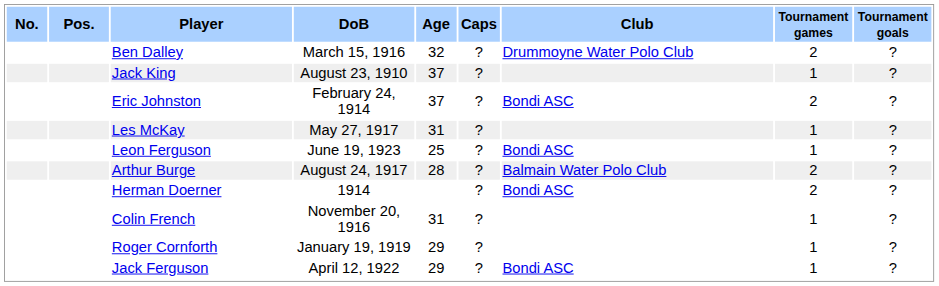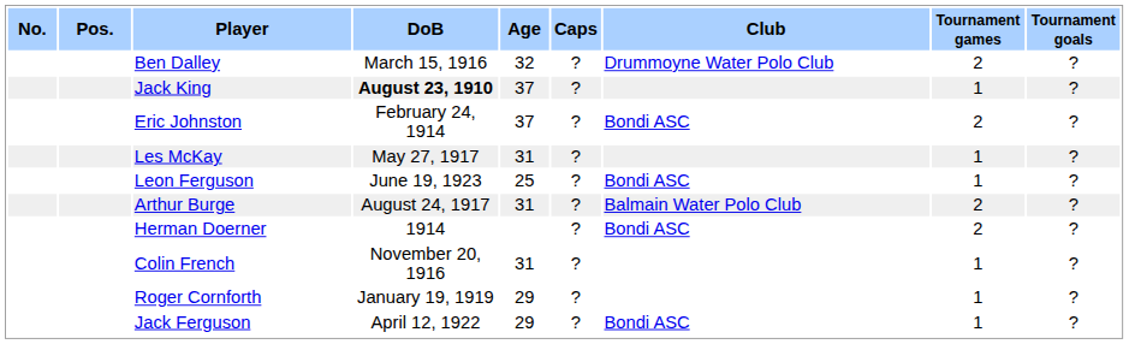 <table border="0" width="80%" style="border: 1px solid #999; background-color:#FFFFFF; text-align:center">
 <tr align="center" bgcolor="#AAD0FF">
 <th width=4%>No.</th>
 <th width=6%>Pos.</th>
 <th width=18%>Player</th>
 <th width=12%>DoB</th>
 <th width=4%>Age</th>
 <th width=4%>Caps</th>
 <th width=27%>Club</th>
 <th width=6%><small>Tournament<br>games</small></th>
 <th width=6%><small>Tournament<br>goals</small></th>
 </tr>
 <tr>
 <td></td>
 <td></td>
 <td align="left"><a href='#'>Ben Dalley</a></td>
 <td>March 15, 1916</td>
 <td>32</td>
 <td>?</td>
 <td align="left"> <a href='#'>Drummoyne Water Polo Club</a></td>
 <td>2</td>
 <td>?</td>
 </tr>
 <tr bgcolor="#EFEFEF">
 <td></td>
 <td></td>
 <td align="left"><a href='#'>Jack King</a></td>
-<td>August 23, 1910</td>
+<td><strong>August 23, 1910</strong></td>
 <td>37</td>
 <td>?</td>
 <td align="left"></td>
 <td>1</td>
 <td>?</td>
 </tr>
 <tr>
 <td></td>
 <td></td>
 <td align="left"><a href='#'>Eric Johnston</a></td>
 <td>February 24, 1914</td>
 <td>37</td>
 <td>?</td>
 <td align="left"> <a href='#'>Bondi ASC</a></td>
 <td>2</td>
 <td>?</td>
 </tr>
 <tr bgcolor="#EFEFEF">
 <td></td>
 <td></td>
 <td align="left"><a href='#'>Les McKay</a></td>
 <td>May 27, 1917</td>
 <td>31</td>
 <td>?</td>
 <td align="left"></td>
 <td>1</td>
 <td>?</td>
 </tr>
 <tr>
 <td></td>
 <td></td>
 <td align="left"><a href='#'>Leon Ferguson</a></td>
 <td>June 19, 1923</td>
 <td>25</td>
 <td>?</td>
 <td align="left"> <a href='#'>Bondi ASC</a></td>
 <td>1</td>
 <td>?</td>
 </tr>
 <tr bgcolor="#EFEFEF">
 <td></td>
 <td></td>
 <td align="left"><a href='#'>Arthur Burge</a></td>
 <td>August 24, 1917</td>
-<td>28</td>
+<td>31</td>
 <td>?</td>
 <td align="left"> <a href='#'>Balmain Water Polo Club</a></td>
 <td>2</td>
 <td>?</td>
 </tr>
 <tr>
 <td></td>
 <td></td>
 <td align="left"><a href='#'>Herman Doerner</a></td>
 <td>1914</td>
 <td></td>
 <td>?</td>
 <td align="left"> <a href='#'>Bondi ASC</a></td>
 <td>2</td>
 <td>?</td>
 </tr>
 <tr>
 <td></td>
 <td></td>
 <td align="left"><a href='#'>Colin French</a></td>
 <td>November 20, 1916</td>
 <td>31</td>
 <td>?</td>
 <td align="left"></td>
 <td>1</td>
 <td>?</td>
 </tr>
 <tr>
 <td></td>
 <td></td>
 <td align="left"><a href='#'>Roger Cornforth</a></td>
 <td>January 19, 1919</td>
 <td>29</td>
 <td>?</td>
 <td align="left"></td>
 <td>1</td>
 <td>?</td>
 </tr>
 <tr>
 <td></td>
 <td></td>
 <td align="left"><a href='#'>Jack Ferguson</a></td>
 <td>April 12, 1922</td>
 <td>29</td>
 <td>?</td>
 <td align="left"> <a href='#'>Bondi ASC</a></td>
 <td>1</td>
 <td>?</td>
 </tr>
 <tr bgcolor="#EFEFEF">
 </tr>
 </table>
